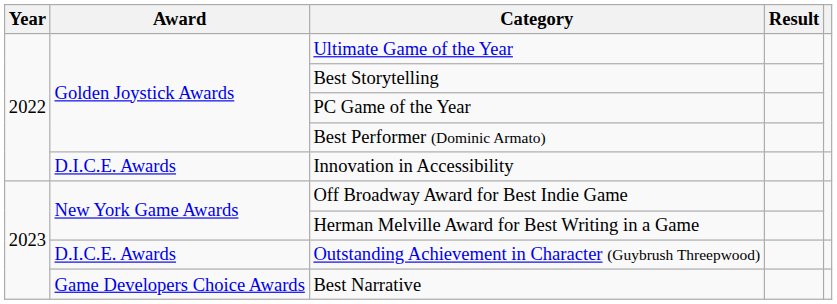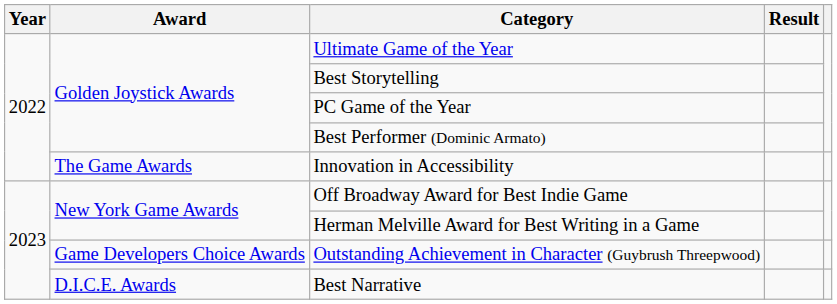 <table class="wikitable sortable">
 <tr>
 <th>Year</th>
 <th>Award</th>
 <th>Category</th>
 <th>Result</th>
 <th></th>
 </tr>
 <tr>
 <td style="text-align:center;" rowspan="5">2022</td>
 <td rowspan="4"><a href='#'>Golden Joystick Awards</a></td>
 <td><a href='#'>Ultimate Game of the Year</a></td>
 <td></td>
 <td style="text-align:center;" rowspan="4"> </td>
 </tr>
 <tr>
 <td>Best Storytelling</td>
 <td></td>
 </tr>
 <tr>
 <td>PC Game of the Year</td>
 <td></td>
 </tr>
 <tr>
 <td>Best Performer <small>(Dominic Armato)</small></td>
 <td></td>
 </tr>
 <tr>
-<td><a href='#'>D.I.C.E. Awards</a></td>
+<td><a href='#'>The Game Awards</a></td>
 <td>Innovation in Accessibility</td>
 <td></td>
 <td style="text-align:center;"></td>
 </tr>
 <tr>
 <td style="text-align:center;" rowspan="4">2023</td>
 <td rowspan="2"><a href='#'>New York Game Awards</a></td>
 <td>Off Broadway Award for Best Indie Game</td>
 <td></td>
 <td style="text-align:center;" rowspan="2"></td>
 </tr>
 <tr>
 <td>Herman Melville Award for Best Writing in a Game</td>
 <td></td>
 </tr>
 <tr>
-<td><a href='#'>D.I.C.E. Awards</a></td>
+<td><a href='#'>Game Developers Choice Awards</a></td>
 <td><a href='#'>Outstanding Achievement in Character</a> <small> (Guybrush Threepwood) </small></td>
 <td></td>
 <td style="text-align:center;"></td>
 </tr>
 <tr>
-<td><a href='#'>Game Developers Choice Awards</a></td>
+<td><a href='#'>D.I.C.E. Awards</a></td>
 <td>Best Narrative</td>
 <td></td>
 <td style="text-align:center;"></td>
 </tr>
 </table>
